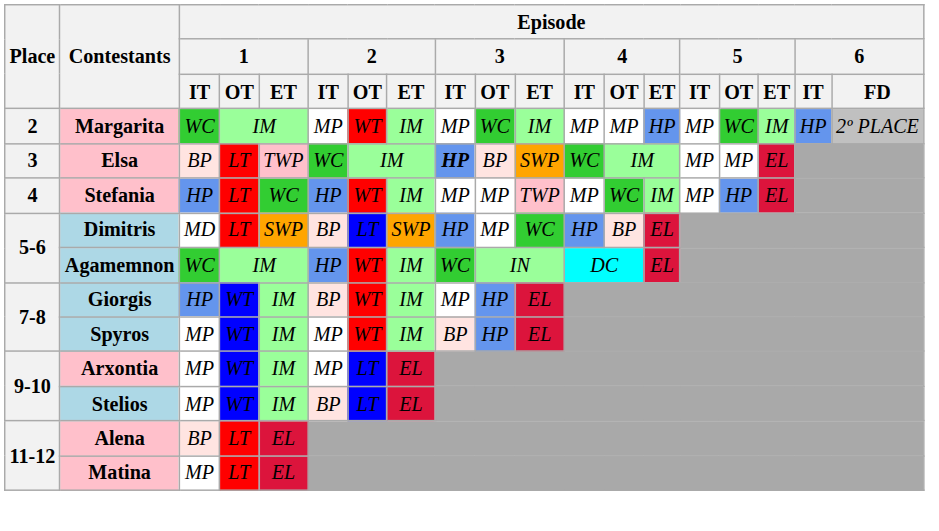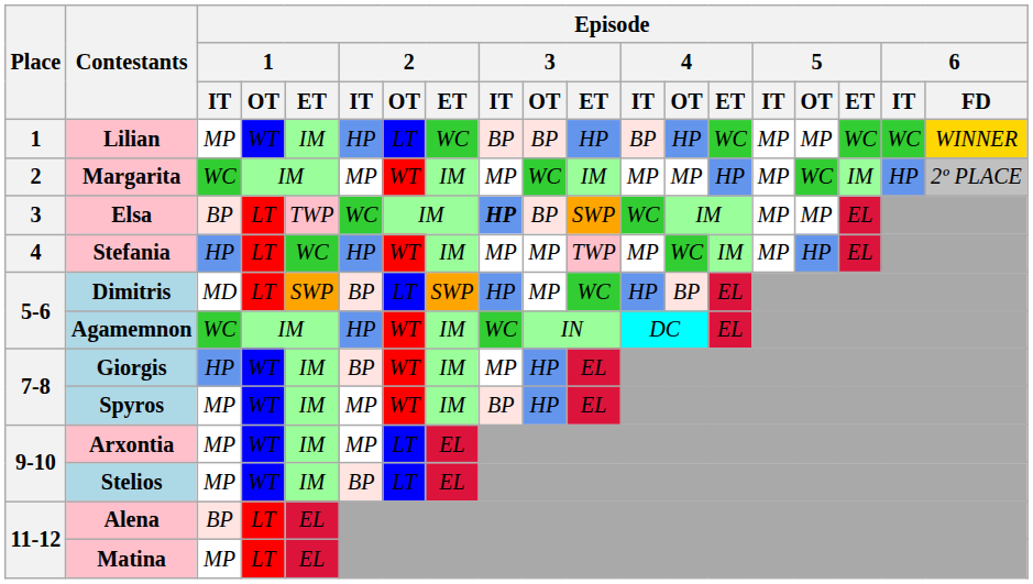 <table class="wikitable" style="font-size: 85%; text-align: center; line-height:17px">
 <tr>
 <th rowspan=3>Place</th>
 <th rowspan=3>Contestants</th>
 <th colspan="17">Episode</th>
 </tr>
 <tr>
 <th colspan=3>1</th>
 <th colspan=3>2</th>
 <th colspan=3>3</th>
 <th colspan=3>4</th>
 <th colspan=3>5</th>
 <th colspan=2>6</th>
 </tr>
 <tr>
 <th>IT</th>
 <th>OT</th>
 <th>ET</th>
 <th>IT</th>
 <th>OT</th>
 <th>ET</th>
 <th>IT</th>
 <th>OT</th>
 <th>ET</th>
 <th>IT</th>
 <th>OT</th>
 <th>ET</th>
 <th>IT</th>
 <th>OT</th>
 <th>ET</th>
 <th>IT</th>
 <th>FD</th>
+</tr>
+<tr>
+<th>1</th>
+<td bgcolor=#FFC0CB><strong>Lilian</strong></td>
+<td bgcolor=white><em>MP</em></td>
+<td bgcolor=blue><span><em>WT</em></span></td>
+<td bgcolor=#9aff9a><em>IM</em></td>
+<td bgcolor=#6495ed><em>HP</em></td>
+<td bgcolor=blue><span><em>LT</em></span></td>
+<td bgcolor=#32cd32><em>WC</em></td>
+<td bgcolor=#ffe4e1><em>BP</em></td>
+<td bgcolor=#ffe4e1><em>BP</em></td>
+<td bgcolor=#6495ed><em>HP</em></td>
+<td bgcolor=#ffe4e1><em>BP</em></td>
+<td bgcolor=#6495ed><em>HP</em></td>
+<td bgcolor=#32cd32><em>WC</em></td>
+<td bgcolor=white><em>MP</em></td>
+<td bgcolor=white><em>MP</em></td>
+<td bgcolor=#32cd32><em>WC</em></td>
+<td bgcolor=#32cd32><em>WC</em></td>
+<td bgcolor=gold><em>WINNER</em></td>
 </tr>
 <tr>
 <th>2</th>
 <td bgcolor=#FFC0CB><strong>Margarita</strong></td>
 <td bgcolor=#32cd32><em>WC</em></td>
 <td colspan=2 bgcolor=#9aff9a><em>IM</em></td>
 <td bgcolor=white><em>MP</em></td>
 <td bgcolor=red><span><em>WT</em></span></td>
 <td bgcolor=#9aff9a><em>IM</em></td>
 <td bgcolor=white><em>MP</em></td>
 <td bgcolor=#32cd32><em>WC</em></td>
 <td bgcolor=#9aff9a><em>IM</em></td>
 <td bgcolor=white><em>MP</em></td>
 <td bgcolor=white><em>MP</em></td>
 <td bgcolor=#6495ed><em>HP</em></td>
 <td bgcolor=white><em>MP</em></td>
 <td bgcolor=#32cd32><em>WC</em></td>
 <td bgcolor=#9aff9a><em>IM</em></td>
 <td bgcolor=#6495ed><em>HP</em></td>
 <td bgcolor=silver><em>2º PLACE</em></td>
 </tr>
 <tr>
 <th>3</th>
 <td bgcolor=#FFC0CB><strong>Elsa</strong></td>
 <td bgcolor=#ffe4e1><em>BP</em></td>
 <td bgcolor=red><span><em>LT</em></span></td>
 <td bgcolor=#ffc0cb><em>TWP</em></td>
 <td bgcolor=#32cd32><em>WC</em></td>
 <td colspan=2 bgcolor=#9aff9a><em>IM</em></td>
 <td bgcolor=#6495ed><strong><em>HP</em></strong></td>
 <td bgcolor=#ffe4e1><em>BP</em></td>
 <td bgcolor=#ffa500><em>SWP</em></td>
 <td bgcolor=#32cd32><em>WC</em></td>
 <td colspan=2 bgcolor=#9aff9a><em>IM</em></td>
 <td bgcolor=white><em>MP</em></td>
 <td bgcolor=white><em>MP</em></td>
 <td bgcolor=#dc143c><em>EL</em></td>
 <td colspan="2" bgcolor="#a9a9a9"></td>
 </tr>
 <tr>
 <th>4</th>
 <td bgcolor=#FFC0CB><strong>Stefania</strong></td>
 <td bgcolor=#6495ed><em>HP</em></td>
 <td bgcolor=red><span><em>LT</em></span></td>
 <td bgcolor=#32cd32><em>WC</em></td>
 <td bgcolor=#6495ed><em>HP</em></td>
 <td bgcolor=red><span><em>WT</em></span></td>
 <td bgcolor=#9aff9a><em>IM</em></td>
 <td bgcolor=white><em>MP</em></td>
 <td bgcolor=white><em>MP</em></td>
 <td bgcolor=#ffc0cb><em>TWP</em></td>
 <td bgcolor=white><em>MP</em></td>
 <td bgcolor=#32cd32><em>WC</em></td>
 <td bgcolor=#9aff9a><em>IM</em></td>
 <td bgcolor=white><em>MP</em></td>
 <td bgcolor=#6495ed><em>HP</em></td>
 <td bgcolor=#dc143c><em>EL</em></td>
 <td colspan="2" bgcolor="#a9a9a9"></td>
 </tr>
 <tr>
 <th rowspan=2>5-6</th>
 <td bgcolor=#ADD8E6><strong>Dimitris</strong></td>
 <td bgcolor=white><em>MD</em></td>
 <td bgcolor=red><span><em>LT</em></span></td>
 <td bgcolor=#ffa500><em>SWP</em></td>
 <td bgcolor=#ffe4e1><em>BP</em></td>
 <td bgcolor=blue><span><em>LT</em></span></td>
 <td bgcolor=#ffa500><em>SWP</em></td>
 <td bgcolor=#6495ed><em>HP</em></td>
 <td bgcolor=white><em>MP</em></td>
 <td bgcolor=#32cd32><em>WC</em></td>
 <td bgcolor=#6495ed><em>HP</em></td>
 <td bgcolor=#ffe4e1><em>BP</em></td>
 <td bgcolor=#dc143c><em>EL</em></td>
 <td colspan="5" bgcolor="#a9a9a9"></td>
 </tr>
 <tr>
 <td bgcolor=#ADD8E6><strong>Agamemnon</strong></td>
 <td bgcolor=#32cd32><em>WC</em></td>
 <td colspan=2 bgcolor=#9aff9a><em>IM</em></td>
 <td bgcolor=#6495ed><em>HP</em></td>
 <td bgcolor=red><span><em>WT</em></span></td>
 <td bgcolor=#9aff9a><em>IM</em></td>
 <td bgcolor=#32cd32><em>WC</em></td>
 <td colspan=2 bgcolor=#9aff9a><em>IN</em></td>
 <td colspan=2 bgcolor=aqua><em>DC</em></td>
 <td bgcolor=#dc143c><em>EL</em></td>
 <td colspan="5" bgcolor="#a9a9a9"></td>
 </tr>
 <tr>
 <th rowspan=2>7-8</th>
 <td bgcolor=#ADD8E6><strong>Giorgis</strong></td>
 <td bgcolor=#6495ed><em>HP</em></td>
 <td bgcolor=blue><span><em>WT</em></span></td>
 <td bgcolor=#9aff9a><em>IM</em></td>
 <td bgcolor=#ffe4e1><em>BP</em></td>
 <td bgcolor=red><span><em>WT</em></span></td>
 <td bgcolor=#9aff9a><em>IM</em></td>
 <td bgcolor=white><em>MP</em></td>
 <td bgcolor=#6495ed><em>HP</em></td>
 <td bgcolor=#dc143c><em>EL</em></td>
 <td colspan="8" bgcolor="#a9a9a9"></td>
 </tr>
 <tr>
 <td bgcolor=#ADD8E6><strong>Spyros</strong></td>
 <td bgcolor=white><em>MP</em></td>
 <td bgcolor=blue><span><em>WT</em></span></td>
 <td bgcolor=#9aff9a><em>IM</em></td>
 <td bgcolor=white><em>MP</em></td>
 <td bgcolor=red><span><em>WT</em></span></td>
 <td bgcolor=#9aff9a><em>IM</em></td>
 <td bgcolor=#ffe4e1><em>BP</em></td>
 <td bgcolor=#6495ed><em>HP</em></td>
 <td bgcolor=#dc143c><em>EL</em></td>
 <td colspan="8" bgcolor="#a9a9a9"></td>
 </tr>
 <tr>
 <th rowspan=2>9-10</th>
 <td bgcolor=#FFC0CB><strong>Arxontia</strong></td>
 <td bgcolor=white><em>MP</em></td>
 <td bgcolor=blue><span><em>WT</em></span></td>
 <td bgcolor=#9aff9a><em>IM</em></td>
 <td bgcolor=white><em>MP</em></td>
 <td bgcolor=blue><span><em>LT</em></span></td>
 <td bgcolor=#dc143c><em>EL</em></td>
 <td colspan="11" bgcolor="#a9a9a9"></td>
 </tr>
 <tr>
 <td bgcolor=#ADD8E6><strong>Stelios</strong></td>
 <td bgcolor=white><em>MP</em></td>
 <td bgcolor=blue><span><em>WT</em></span></td>
 <td bgcolor=#9aff9a><em>IM</em></td>
 <td bgcolor=#ffe4e1><em>BP</em></td>
 <td bgcolor=blue><span><em>LT</em></span></td>
 <td bgcolor=#dc143c><em>EL</em></td>
 <td colspan="11" bgcolor="#a9a9a9"></td>
 </tr>
 <tr>
 <th rowspan=2>11-12</th>
 <td bgcolor=#FFC0CB><strong>Alena</strong></td>
 <td bgcolor=#ffe4e1><em>BP</em></td>
 <td bgcolor=red><span><em>LT</em></span></td>
 <td bgcolor=#dc143c><em>EL</em></td>
 <td colspan="14" bgcolor="#a9a9a9"></td>
 </tr>
 <tr>
 <td bgcolor=#FFC0CB><strong>Matina</strong></td>
 <td bgcolor=white><em>MP</em></td>
 <td bgcolor=red><span><em>LT</em></span></td>
 <td bgcolor=#dc143c><em>EL</em></td>
 <td colspan="14" bgcolor="#a9a9a9"></td>
 </tr>
 </table>
